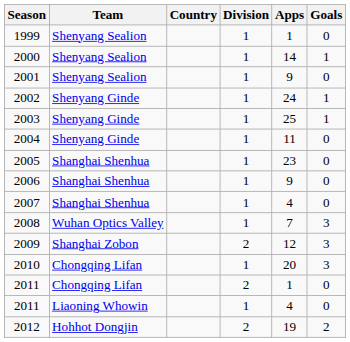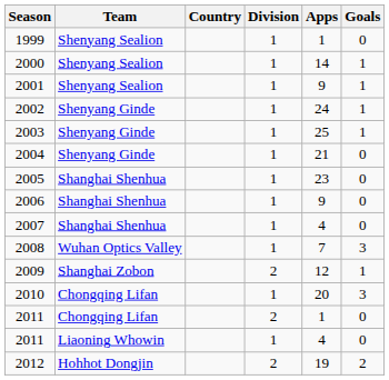 <table class="wikitable" style="text-align: center;">
 <tr>
 <th>Season</th>
 <th>Team</th>
 <th>Country</th>
 <th>Division</th>
 <th>Apps</th>
 <th>Goals</th>
 </tr>
 <tr>
 <td>1999</td>
 <td align="left"><a href='#'>Shenyang Sealion</a></td>
 <td align="left"></td>
 <td>1</td>
 <td>1</td>
 <td>0</td>
 </tr>
 <tr>
 <td>2000</td>
 <td align="left"><a href='#'>Shenyang Sealion</a></td>
 <td align="left"></td>
 <td>1</td>
 <td>14</td>
 <td>1</td>
 </tr>
 <tr>
 <td>2001</td>
 <td align="left"><a href='#'>Shenyang Sealion</a></td>
 <td align="left"></td>
 <td>1</td>
 <td>9</td>
-<td>0</td>
+<td>1</td>
 </tr>
 <tr>
 <td>2002</td>
 <td align="left"><a href='#'>Shenyang Ginde</a></td>
 <td align="left"></td>
 <td>1</td>
 <td>24</td>
 <td>1</td>
 </tr>
 <tr>
 <td>2003</td>
 <td align="left"><a href='#'>Shenyang Ginde</a></td>
 <td align="left"></td>
 <td>1</td>
 <td>25</td>
 <td>1</td>
 </tr>
 <tr>
 <td>2004</td>
 <td align="left"><a href='#'>Shenyang Ginde</a></td>
 <td align="left"></td>
 <td>1</td>
-<td>11</td>
+<td>21</td>
 <td>0</td>
 </tr>
 <tr>
 <td>2005</td>
 <td align="left"><a href='#'>Shanghai Shenhua</a></td>
 <td align="left"></td>
 <td>1</td>
 <td>23</td>
 <td>0</td>
 </tr>
 <tr>
 <td>2006</td>
 <td align="left"><a href='#'>Shanghai Shenhua</a></td>
 <td align="left"></td>
 <td>1</td>
 <td>9</td>
 <td>0</td>
 </tr>
 <tr>
 <td>2007</td>
 <td align="left"><a href='#'>Shanghai Shenhua</a></td>
 <td align="left"></td>
 <td>1</td>
 <td>4</td>
 <td>0</td>
 </tr>
 <tr>
 <td>2008</td>
 <td align="left"><a href='#'>Wuhan Optics Valley</a></td>
 <td align="left"></td>
 <td>1</td>
 <td>7</td>
 <td>3</td>
 </tr>
 <tr>
 <td>2009</td>
 <td align="left"><a href='#'>Shanghai Zobon</a></td>
 <td align="left"></td>
 <td>2</td>
 <td>12</td>
-<td>3</td>
+<td>1</td>
 </tr>
 <tr>
 <td>2010</td>
 <td align="left"><a href='#'>Chongqing Lifan</a></td>
 <td align="left"></td>
 <td>1</td>
 <td>20</td>
 <td>3</td>
 </tr>
 <tr>
 <td>2011</td>
 <td align="left"><a href='#'>Chongqing Lifan</a></td>
 <td align="left"></td>
 <td>2</td>
 <td>1</td>
 <td>0</td>
 </tr>
 <tr>
 <td>2011</td>
 <td align="left"><a href='#'>Liaoning Whowin</a></td>
 <td align="left"></td>
 <td>1</td>
 <td>4</td>
 <td>0</td>
 </tr>
 <tr>
 <td>2012</td>
 <td align="left"><a href='#'>Hohhot Dongjin</a></td>
 <td align="left"></td>
 <td>2</td>
 <td>19</td>
 <td>2</td>
 </tr>
 </table>
